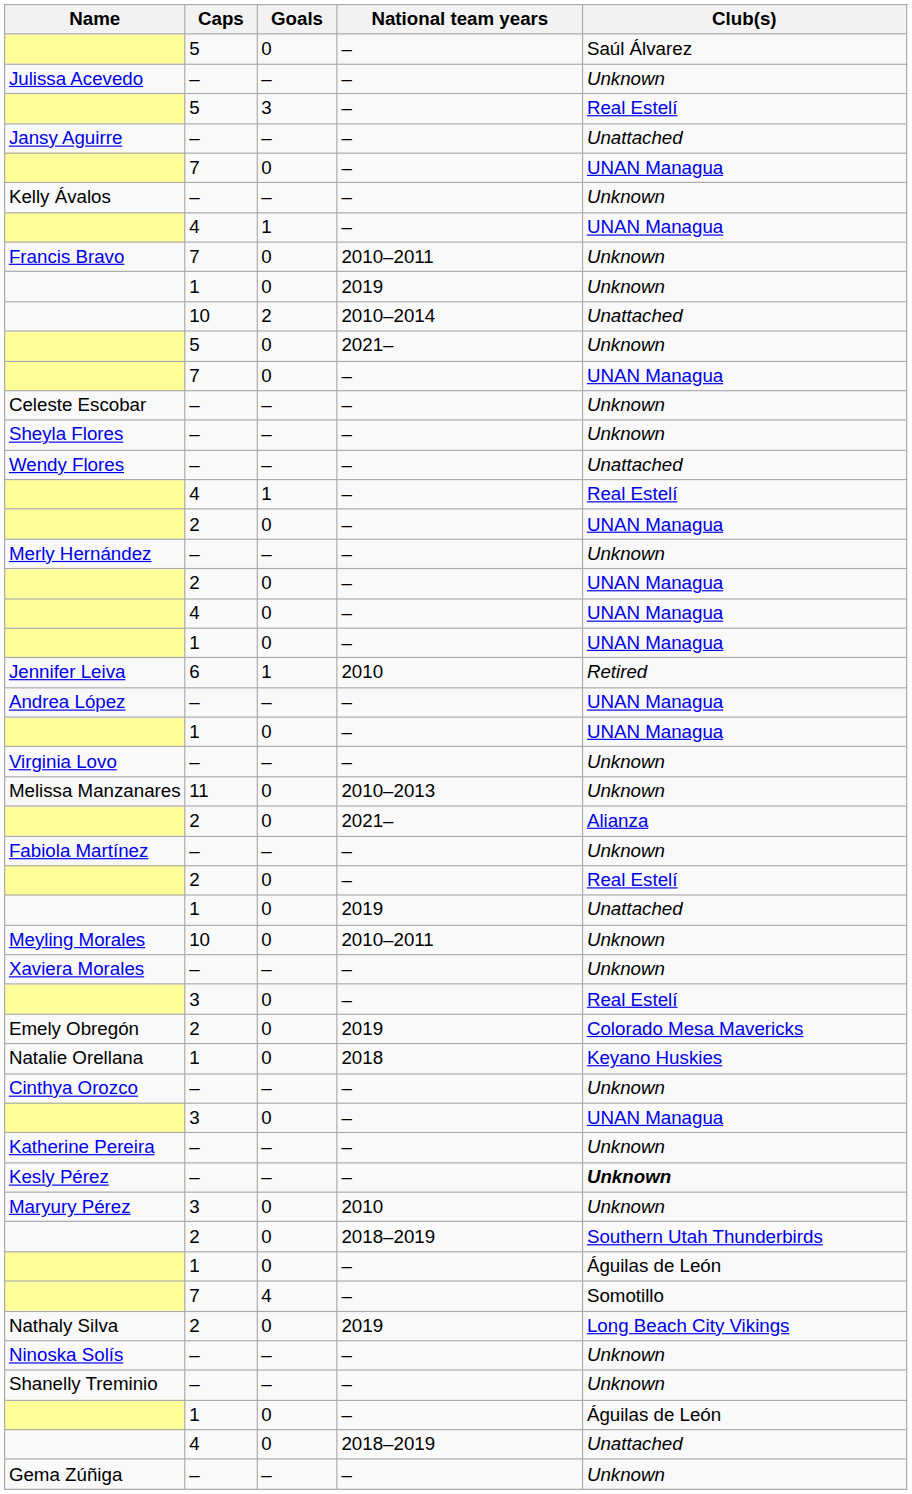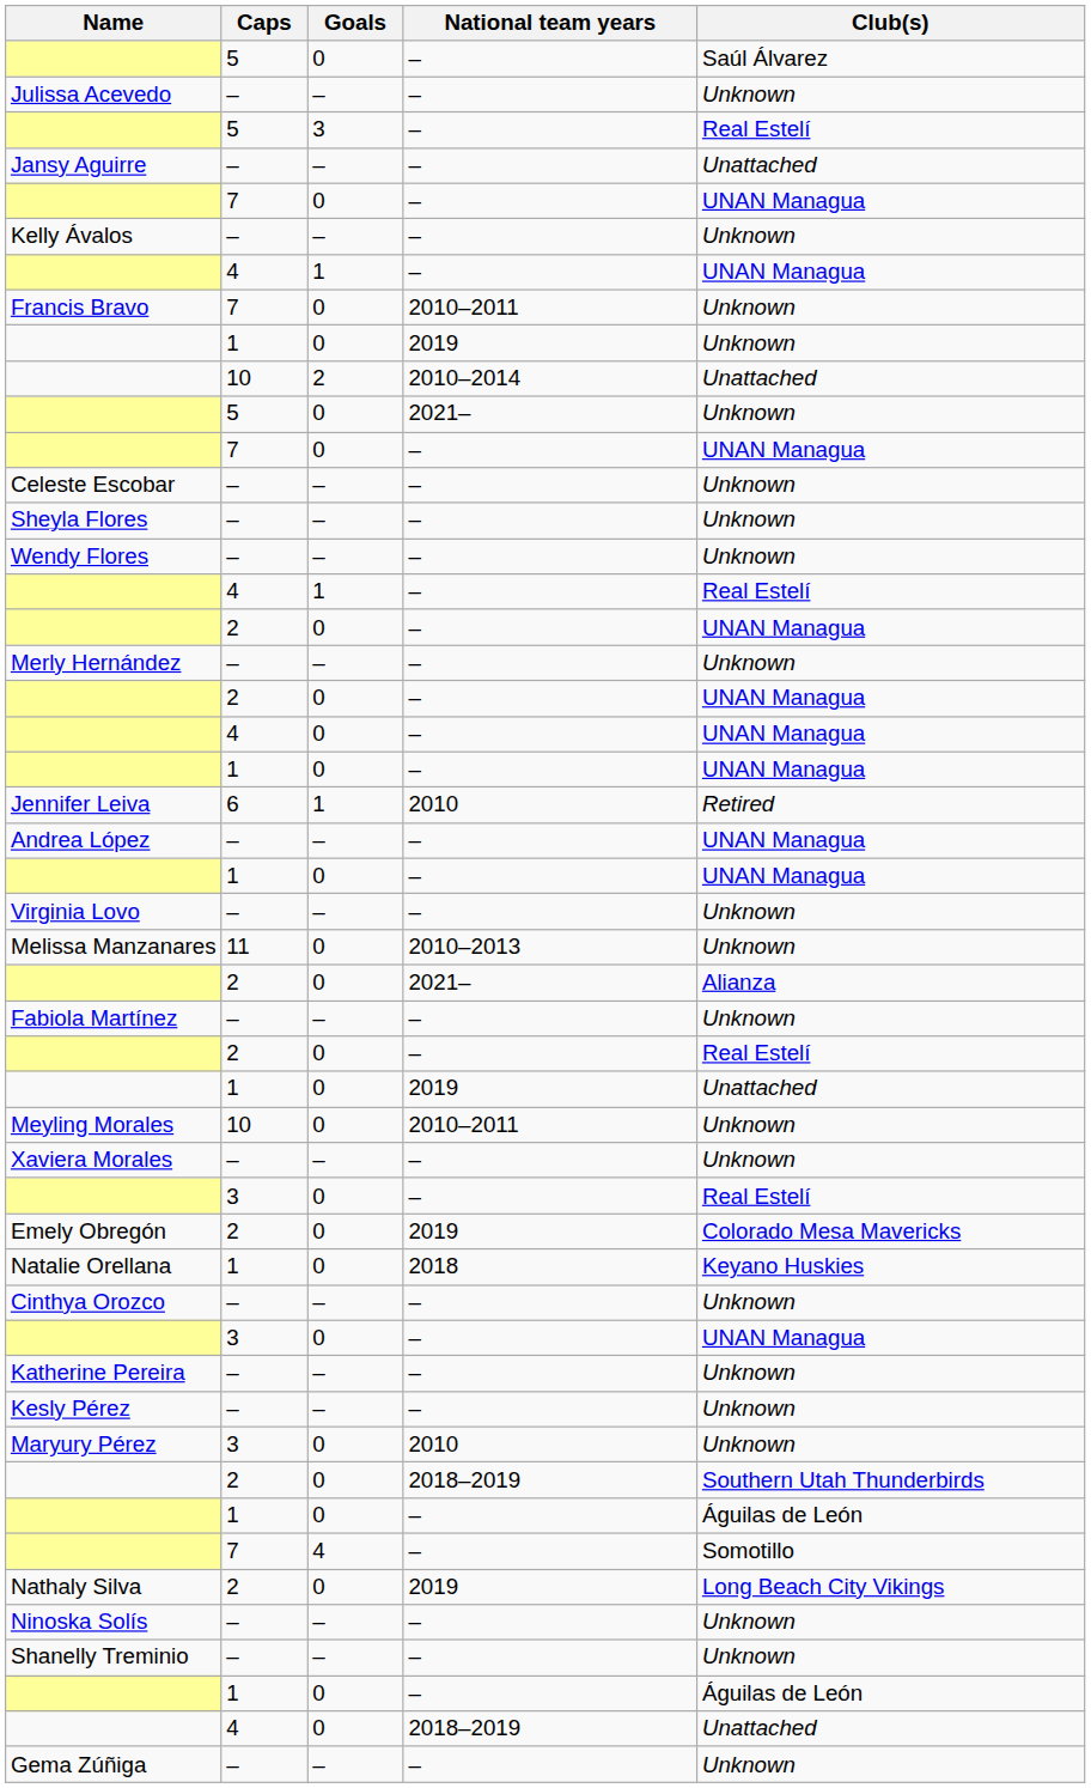 <table class="wikitable sortable">
 <tr>
 <th width="20%">Name</th>
 <th>Caps</th>
 <th>Goals</th>
 <th>National team years</th>
 <th>Club(s)</th>
 </tr>
 <tr>
 <td scope="row" style="background-color:#FFFF99" align="left"><strong></strong></td>
 <td>5</td>
 <td>0</td>
 <td>–</td>
 <td> Saúl Álvarez</td>
 </tr>
 <tr>
 <td><a href='#'>Julissa Acevedo</a></td>
 <td>–</td>
 <td>–</td>
 <td>–</td>
 <td><em>Unknown</em></td>
 </tr>
 <tr>
 <td scope="row" style="background-color:#FFFF99" align="left"><strong></strong></td>
 <td>5</td>
 <td>3</td>
 <td>–</td>
 <td> <a href='#'>Real Estelí</a></td>
 </tr>
 <tr>
 <td><a href='#'>Jansy Aguirre</a></td>
 <td>–</td>
 <td>–</td>
 <td>–</td>
 <td><em>Unattached</em></td>
 </tr>
 <tr>
 <td scope="row" style="background-color:#FFFF99" align="left"><strong></strong></td>
 <td>7</td>
 <td>0</td>
 <td>–</td>
 <td> <a href='#'>UNAN Managua</a></td>
 </tr>
 <tr>
 <td>Kelly Ávalos</td>
 <td>–</td>
 <td>–</td>
 <td>–</td>
 <td><em>Unknown</em></td>
 </tr>
 <tr>
 <td scope="row" style="background-color:#FFFF99" align="left"><strong></strong></td>
 <td>4</td>
 <td>1</td>
 <td>–</td>
 <td> <a href='#'>UNAN Managua</a></td>
 </tr>
 <tr>
 <td><a href='#'>Francis Bravo</a></td>
 <td>7</td>
 <td>0</td>
 <td>2010–2011</td>
 <td><em>Unknown</em></td>
 </tr>
 <tr>
 <td></td>
 <td>1</td>
 <td>0</td>
 <td>2019</td>
 <td><em>Unknown</em></td>
 </tr>
 <tr>
 <td></td>
 <td>10</td>
 <td>2</td>
 <td>2010–2014</td>
 <td><em>Unattached</em></td>
 </tr>
 <tr>
 <td scope="row" style="background-color:#FFFF99" align="left"><strong></strong></td>
 <td>5</td>
 <td>0</td>
 <td>2021–</td>
 <td><em>Unknown</em></td>
 </tr>
 <tr>
 <td scope="row" style="background-color:#FFFF99" align="left"><strong></strong></td>
 <td>7</td>
 <td>0</td>
 <td>–</td>
 <td> <a href='#'>UNAN Managua</a></td>
 </tr>
 <tr>
 <td>Celeste Escobar</td>
 <td>–</td>
 <td>–</td>
 <td>–</td>
 <td><em>Unknown</em></td>
 </tr>
 <tr>
 <td><a href='#'>Sheyla Flores</a></td>
 <td>–</td>
 <td>–</td>
 <td>–</td>
 <td><em>Unknown</em></td>
 </tr>
 <tr>
 <td><a href='#'>Wendy Flores</a></td>
 <td>–</td>
 <td>–</td>
 <td>–</td>
-<td><em>Unattached</em></td>
+<td><em>Unknown</em></td>
 </tr>
 <tr>
 <td scope="row" style="background-color:#FFFF99" align="left"><strong></strong></td>
 <td>4</td>
 <td>1</td>
 <td>–</td>
 <td> <a href='#'>Real Estelí</a></td>
 </tr>
 <tr>
 <td scope="row" style="background-color:#FFFF99" align="left"><strong></strong></td>
 <td>2</td>
 <td>0</td>
 <td>–</td>
 <td> <a href='#'>UNAN Managua</a></td>
 </tr>
 <tr>
 <td><a href='#'>Merly Hernández</a></td>
 <td>–</td>
 <td>–</td>
 <td>–</td>
 <td><em>Unknown</em></td>
 </tr>
 <tr>
 <td scope="row" style="background-color:#FFFF99" align="left"><strong></strong></td>
 <td>2</td>
 <td>0</td>
 <td>–</td>
 <td> <a href='#'>UNAN Managua</a></td>
 </tr>
 <tr>
 <td scope="row" style="background-color:#FFFF99" align="left"><strong></strong></td>
 <td>4</td>
 <td>0</td>
 <td>–</td>
 <td> <a href='#'>UNAN Managua</a></td>
 </tr>
 <tr>
 <td scope="row" style="background-color:#FFFF99" align="left"><strong></strong></td>
 <td>1</td>
 <td>0</td>
 <td>–</td>
 <td> <a href='#'>UNAN Managua</a></td>
 </tr>
 <tr>
 <td><a href='#'>Jennifer Leiva</a></td>
 <td>6</td>
 <td>1</td>
 <td>2010</td>
 <td><em>Retired</em></td>
 </tr>
 <tr>
 <td><a href='#'>Andrea López</a></td>
 <td>–</td>
 <td>–</td>
 <td>–</td>
 <td> <a href='#'>UNAN Managua</a></td>
 </tr>
 <tr>
 <td scope="row" style="background-color:#FFFF99" align="left"><strong></strong></td>
 <td>1</td>
 <td>0</td>
 <td>–</td>
 <td> <a href='#'>UNAN Managua</a></td>
 </tr>
 <tr>
 <td><a href='#'>Virginia Lovo</a></td>
 <td>–</td>
 <td>–</td>
 <td>–</td>
 <td><em>Unknown</em></td>
 </tr>
 <tr>
 <td>Melissa Manzanares</td>
 <td>11</td>
 <td>0</td>
 <td>2010–2013</td>
 <td><em>Unknown</em></td>
 </tr>
 <tr>
 <td scope="row" style="background-color:#FFFF99" align="left"><strong></strong></td>
 <td>2</td>
 <td>0</td>
 <td>2021–</td>
 <td> <a href='#'>Alianza</a></td>
 </tr>
 <tr>
 <td><a href='#'>Fabiola Martínez</a></td>
 <td>–</td>
 <td>–</td>
 <td>–</td>
 <td><em>Unknown</em></td>
 </tr>
 <tr>
 <td scope="row" style="background-color:#FFFF99" align="left"><strong></strong></td>
 <td>2</td>
 <td>0</td>
 <td>–</td>
 <td> <a href='#'>Real Estelí</a></td>
 </tr>
 <tr>
 <td></td>
 <td>1</td>
 <td>0</td>
 <td>2019</td>
 <td><em>Unattached</em></td>
 </tr>
 <tr>
 <td><a href='#'>Meyling Morales</a></td>
 <td>10</td>
 <td>0</td>
 <td>2010–2011</td>
 <td><em>Unknown</em></td>
 </tr>
 <tr>
 <td><a href='#'>Xaviera Morales</a></td>
 <td>–</td>
 <td>–</td>
 <td>–</td>
 <td><em>Unknown</em></td>
 </tr>
 <tr>
 <td scope="row" style="background-color:#FFFF99" align="left"><strong></strong></td>
 <td>3</td>
 <td>0</td>
 <td>–</td>
 <td> <a href='#'>Real Estelí</a></td>
 </tr>
 <tr>
 <td>Emely Obregón</td>
 <td>2</td>
 <td>0</td>
 <td>2019</td>
 <td> <a href='#'>Colorado Mesa Mavericks</a></td>
 </tr>
 <tr>
 <td>Natalie Orellana</td>
 <td>1</td>
 <td>0</td>
 <td>2018</td>
 <td> <a href='#'>Keyano Huskies</a></td>
 </tr>
 <tr>
 <td><a href='#'>Cinthya Orozco</a></td>
 <td>–</td>
 <td>–</td>
 <td>–</td>
 <td><em>Unknown</em></td>
 </tr>
 <tr>
 <td scope="row" style="background-color:#FFFF99" align="left"><strong></strong></td>
 <td>3</td>
 <td>0</td>
 <td>–</td>
 <td> <a href='#'>UNAN Managua</a></td>
 </tr>
 <tr>
 <td><a href='#'>Katherine Pereira</a></td>
 <td>–</td>
 <td>–</td>
 <td>–</td>
 <td><em>Unknown</em></td>
 </tr>
 <tr>
 <td><a href='#'>Kesly Pérez</a></td>
 <td>–</td>
 <td>–</td>
 <td>–</td>
-<td><strong><em>Unknown</em></strong></td>
+<td><em>Unknown</em></td>
 </tr>
 <tr>
 <td><a href='#'>Maryury Pérez</a></td>
 <td>3</td>
 <td>0</td>
 <td>2010</td>
 <td><em>Unknown</em></td>
 </tr>
 <tr>
 <td></td>
 <td>2</td>
 <td>0</td>
 <td>2018–2019</td>
 <td> <a href='#'>Southern Utah Thunderbirds</a></td>
 </tr>
 <tr>
 <td scope="row" style="background-color:#FFFF99" align="left"><strong></strong></td>
 <td>1</td>
 <td>0</td>
 <td>–</td>
 <td> Águilas de León</td>
 </tr>
 <tr>
 <td scope="row" style="background-color:#FFFF99" align="left"><strong></strong></td>
 <td>7</td>
 <td>4</td>
 <td>–</td>
 <td> Somotillo</td>
 </tr>
 <tr>
 <td>Nathaly Silva</td>
 <td>2</td>
 <td>0</td>
 <td>2019</td>
 <td> <a href='#'>Long Beach City Vikings</a></td>
 </tr>
 <tr>
 <td><a href='#'>Ninoska Solís</a></td>
 <td>–</td>
 <td>–</td>
 <td>–</td>
 <td><em>Unknown</em></td>
 </tr>
 <tr>
 <td>Shanelly Treminio</td>
 <td>–</td>
 <td>–</td>
 <td>–</td>
 <td><em>Unknown</em></td>
 </tr>
 <tr>
 <td scope="row" style="background-color:#FFFF99" align="left"><strong></strong></td>
 <td>1</td>
 <td>0</td>
 <td>–</td>
 <td> Águilas de León</td>
 </tr>
 <tr>
 <td></td>
 <td>4</td>
 <td>0</td>
 <td>2018–2019</td>
 <td><em>Unattached</em></td>
 </tr>
 <tr>
 <td>Gema Zúñiga</td>
 <td>–</td>
 <td>–</td>
 <td>–</td>
 <td><em>Unknown</em></td>
 </tr>
 </table>
